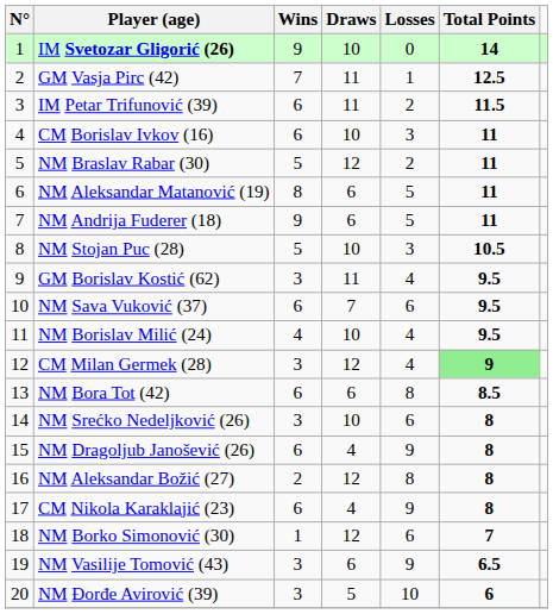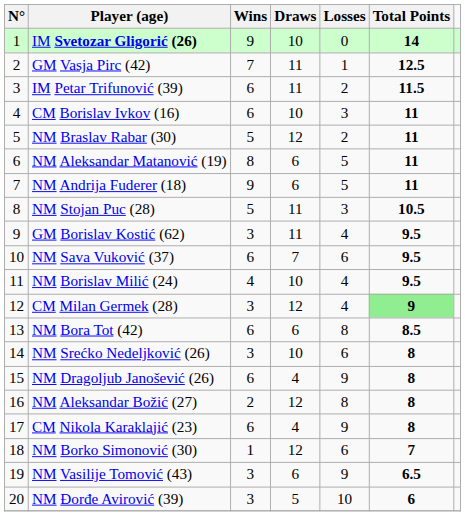 <table class="wikitable" border="1">
 <tr>
 <th>N°</th>
 <th>Player (age)</th>
 <th>Wins</th>
 <th>Draws</th>
 <th>Losses</th>
 <th>Total Points</th>
 </tr>
 <tr align=center style="background:#ccffcc;">
 <td>1</td>
 <td align=left> <a href='#'>IM</a> <strong><a href='#'>Svetozar Gligorić</a> (26)</strong></td>
 <td>9</td>
 <td>10</td>
 <td>0</td>
 <td><strong>14</strong></td>
 <td align=center></td>
 </tr>
 <tr align=center>
 <td>2</td>
 <td align=left> <a href='#'>GM</a> <a href='#'>Vasja Pirc</a> (42)</td>
 <td>7</td>
 <td>11</td>
 <td>1</td>
 <td><strong>12.5</strong></td>
 <td align=center></td>
 </tr>
 <tr align=center>
 <td>3</td>
 <td align=left> <a href='#'>IM</a> <a href='#'>Petar Trifunović</a> (39)</td>
 <td>6</td>
 <td>11</td>
 <td>2</td>
 <td><strong>11.5</strong></td>
 <td align=center></td>
 </tr>
 <tr align=center>
 <td>4</td>
 <td align=left> <a href='#'>CM</a> <a href='#'>Borislav Ivkov</a> (16)</td>
 <td>6</td>
 <td>10</td>
 <td>3</td>
 <td><strong>11</strong></td>
 <td align=center></td>
 </tr>
 <tr align=center>
 <td>5</td>
 <td align=left> <a href='#'>NM</a> <a href='#'>Braslav Rabar</a> (30)</td>
 <td>5</td>
 <td>12</td>
 <td>2</td>
 <td><strong>11</strong></td>
 <td align=center></td>
 </tr>
 <tr align=center>
 <td>6</td>
 <td align=left> <a href='#'>NM</a> <a href='#'>Aleksandar Matanović</a> (19)</td>
 <td>8</td>
 <td>6</td>
 <td>5</td>
 <td><strong>11</strong></td>
 <td align=center></td>
 </tr>
 <tr align=center>
 <td>7</td>
 <td align=left> <a href='#'>NM</a> <a href='#'>Andrija Fuderer</a> (18)</td>
 <td>9</td>
 <td>6</td>
 <td>5</td>
 <td><strong>11</strong></td>
 <td align=center></td>
 </tr>
 <tr align=center>
 <td>8</td>
 <td align=left> <a href='#'>NM</a> <a href='#'>Stojan Puc</a> (28)</td>
 <td>5</td>
-<td>10</td>
+<td>11</td>
 <td>3</td>
 <td><strong>10.5</strong></td>
 <td align=center></td>
 </tr>
 <tr align=center>
 <td>9</td>
 <td align=left> <a href='#'>GM</a> <a href='#'>Borislav Kostić</a> (62)</td>
 <td>3</td>
 <td>11</td>
 <td>4</td>
 <td><strong>9.5</strong></td>
 <td align=center></td>
 </tr>
 <tr align=center>
 <td>10</td>
 <td align=left> <a href='#'>NM</a> <a href='#'>Sava Vuković</a> (37)</td>
 <td>6</td>
 <td>7</td>
 <td>6</td>
 <td><strong>9.5</strong></td>
 <td align=center></td>
 </tr>
 <tr align=center>
 <td>11</td>
 <td align=left> <a href='#'>NM</a> <a href='#'>Borislav Milić</a> (24)</td>
 <td>4</td>
 <td>10</td>
 <td>4</td>
 <td><strong>9.5</strong></td>
 <td align=center></td>
 </tr>
 <tr align=center>
 <td>12</td>
 <td align=left> <a href='#'>CM</a> <a href='#'>Milan Germek</a> (28)</td>
 <td>3</td>
 <td>12</td>
 <td>4</td>
 <td style="background: lightgreen;"><strong>9</strong></td>
 <td align=center></td>
 </tr>
 <tr align=center>
 <td>13</td>
 <td align=left> <a href='#'>NM</a> <a href='#'>Bora Tot</a> (42)</td>
 <td>6</td>
 <td>6</td>
 <td>8</td>
 <td><strong>8.5</strong></td>
 <td align=center></td>
 </tr>
 <tr align=center>
 <td>14</td>
 <td align=left> <a href='#'>NM</a> <a href='#'>Srećko Nedeljković</a> (26)</td>
 <td>3</td>
 <td>10</td>
 <td>6</td>
 <td><strong>8</strong></td>
 <td align=center></td>
 </tr>
 <tr align=center>
 <td>15</td>
 <td align=left> <a href='#'>NM</a> <a href='#'>Dragoljub Janošević</a> (26)</td>
 <td>6</td>
 <td>4</td>
 <td>9</td>
 <td><strong>8</strong></td>
 <td align=center></td>
 </tr>
 <tr align=center>
 <td>16</td>
 <td align=left> <a href='#'>NM</a> <a href='#'>Aleksandar Božić</a> (27)</td>
 <td>2</td>
 <td>12</td>
 <td>8</td>
 <td><strong>8</strong></td>
 <td align=center></td>
 </tr>
 <tr align=center>
 <td>17</td>
 <td align=left> <a href='#'>CM</a> <a href='#'>Nikola Karaklajić</a> (23)</td>
 <td>6</td>
 <td>4</td>
 <td>9</td>
 <td><strong>8</strong></td>
 <td align=center></td>
 </tr>
 <tr align=center>
 <td>18</td>
 <td align=left> <a href='#'>NM</a> <a href='#'>Borko Simonović</a> (30)</td>
 <td>1</td>
 <td>12</td>
 <td>6</td>
 <td><strong>7</strong></td>
 <td align=center></td>
 </tr>
 <tr align=center>
 <td>19</td>
 <td align=left> <a href='#'>NM</a> <a href='#'>Vasilije Tomović</a> (43)</td>
 <td>3</td>
 <td>6</td>
 <td>9</td>
 <td><strong>6.5</strong></td>
 <td align=center></td>
 </tr>
 <tr align=center>
 <td>20</td>
 <td align=left> <a href='#'>NM</a> <a href='#'>Đorđe Avirović</a> (39)</td>
 <td>3</td>
 <td>5</td>
 <td>10</td>
 <td><strong>6</strong></td>
 <td align=center></td>
 </tr>
 <tr align=center>
 </tr>
 </table>
